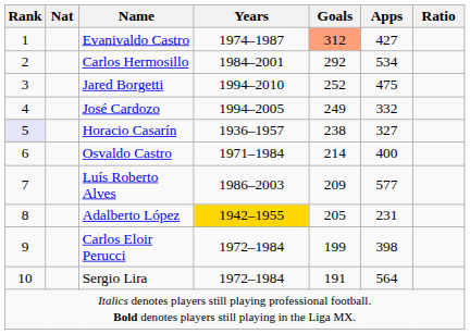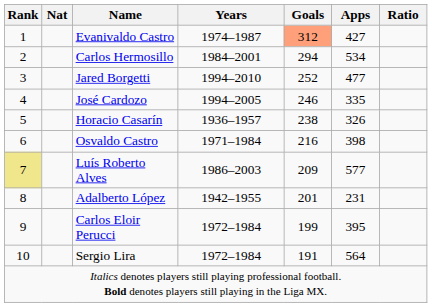 <table class="wikitable sortable" style="text-align:center">
 <tr>
 <th style="width:20px;">Rank</th>
 <th style="width:30px;">Nat</th>
 <th style="width:120px;">Name</th>
 <th style="width:120px;">Years</th>
 <th style="width:50px;">Goals</th>
 <th style="width:50px;">Apps</th>
 <th style="width:50px;">Ratio</th>
 </tr>
 <tr>
 <td>1</td>
 <td></td>
 <td style="text-align:left;"><a href='#'>Evanivaldo Castro</a></td>
 <td>1974–1987</td>
 <td style="background: lightsalmon;">312</td>
 <td>427</td>
 <td></td>
 </tr>
 <tr>
 <td>2</td>
 <td></td>
 <td style="text-align:left;"><a href='#'>Carlos Hermosillo</a></td>
 <td>1984–2001</td>
-<td>292</td>
+<td>294</td>
 <td>534</td>
 <td></td>
 </tr>
 <tr>
 <td>3</td>
 <td></td>
 <td style="text-align:left;"><a href='#'>Jared Borgetti</a></td>
 <td>1994–2010</td>
 <td>252</td>
-<td>475</td>
+<td>477</td>
 <td></td>
 </tr>
 <tr>
 <td>4</td>
 <td></td>
 <td style="text-align:left;"><a href='#'>José Cardozo</a></td>
 <td>1994–2005</td>
-<td>249</td>
-<td>332</td>
+<td>246</td>
+<td>335</td>
 <td></td>
 </tr>
 <tr>
-<td style="background: lavender;">5</td>
+<td>5</td>
 <td></td>
 <td style="text-align:left;"><a href='#'>Horacio Casarín</a></td>
 <td>1936–1957</td>
 <td>238</td>
-<td>327</td>
+<td>326</td>
 <td></td>
 </tr>
 <tr>
 <td>6</td>
 <td></td>
 <td style="text-align:left;"><a href='#'>Osvaldo Castro</a></td>
 <td>1971–1984</td>
-<td>214</td>
-<td>400</td>
+<td>216</td>
+<td>398</td>
 <td></td>
 </tr>
 <tr>
-<td>7</td>
+<td style="background: khaki;">7</td>
 <td></td>
 <td style="text-align:left;"><a href='#'>Luís Roberto Alves</a></td>
 <td>1986–2003</td>
 <td>209</td>
 <td>577</td>
 <td></td>
 </tr>
 <tr>
 <td>8</td>
 <td></td>
 <td style="text-align:left;"><a href='#'>Adalberto López</a></td>
-<td style="background: gold;">1942–1955</td>
-<td>205</td>
+<td>1942–1955</td>
+<td>201</td>
 <td>231</td>
 <td></td>
 </tr>
 <tr>
 <td>9</td>
 <td></td>
 <td style="text-align:left;"><a href='#'>Carlos Eloir Perucci</a></td>
 <td>1972–1984</td>
 <td>199</td>
-<td>398</td>
+<td>395</td>
 <td></td>
 </tr>
 <tr>
 <td>10</td>
 <td></td>
 <td style="text-align:left;">Sergio Lira</td>
 <td>1972–1984</td>
 <td>191</td>
 <td>564</td>
 <td></td>
 </tr>
 <tr>
 <td colspan="7"><small><em>Italics</em> denotes players still playing professional football.<br><strong>Bold</strong> denotes players still playing in the Liga MX.</small></td>
 </tr>
 </table>
